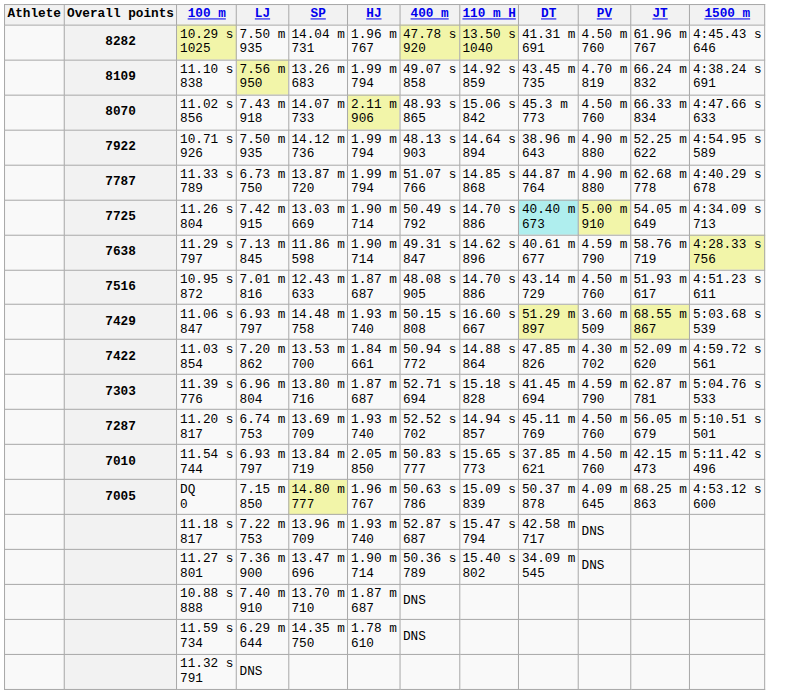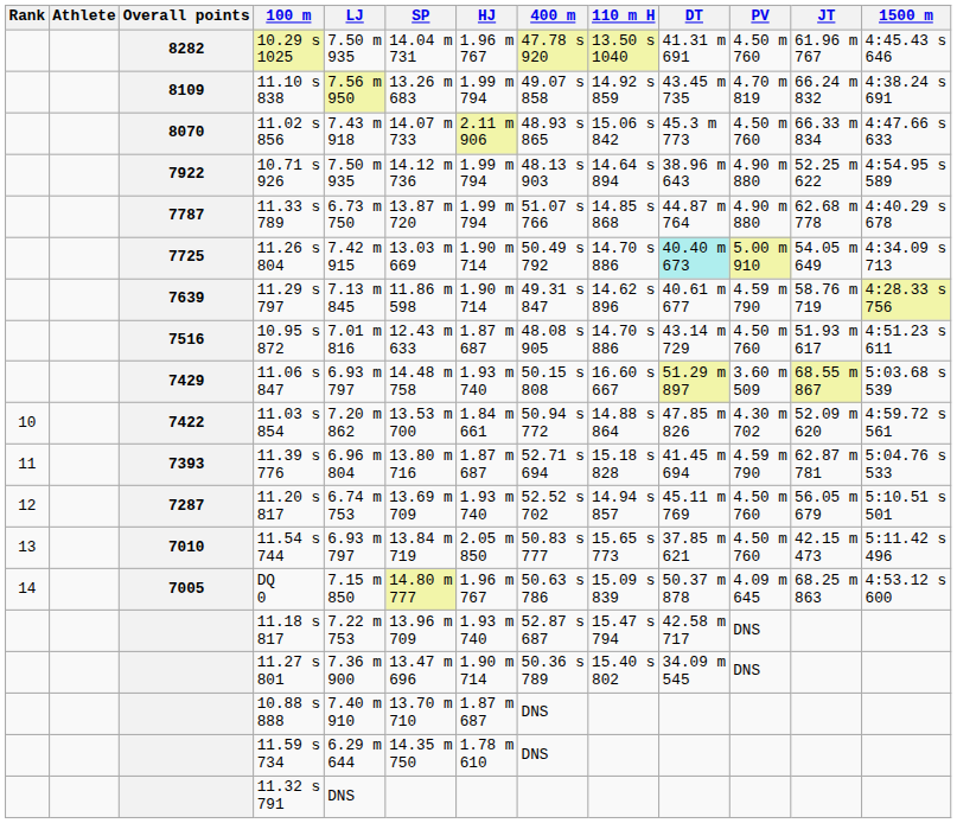 <table class="wikitable sortable" style="font-size:95%;">
 <tr>
+<th>Rank</th>
 <th>Athlete</th>
 <th>Overall points</th>
 <th><a href='#'>100 m</a></th>
 <th><a href='#'>LJ</a></th>
 <th><a href='#'>SP</a></th>
 <th><a href='#'>HJ</a></th>
 <th><a href='#'>400 m</a></th>
 <th><a href='#'>110 m H</a></th>
 <th><a href='#'>DT</a></th>
 <th><a href='#'>PV</a></th>
 <th><a href='#'>JT</a></th>
 <th><a href='#'>1500 m</a></th>
 </tr>
 <tr>
+<td align=center></td>
 <td></td>
 <th>8282</th>
 <td bgcolor="F2F5A9">10.29 s<br>1025</td>
 <td>7.50 m<br>935</td>
 <td>14.04 m<br>731</td>
 <td>1.96 m<br>767</td>
 <td bgcolor="F2F5A9">47.78 s <br>920</td>
 <td bgcolor="F2F5A9">13.50 s <br>1040</td>
 <td>41.31 m <br>691</td>
 <td>4.50 m <br>760</td>
 <td>61.96 m <br>767</td>
 <td>4:45.43 s <br>646</td>
 </tr>
 <tr>
+<td align=center></td>
 <td></td>
 <th>8109</th>
 <td>11.10 s <br>838</td>
 <td bgcolor="F2F5A9">7.56 m<br>950</td>
 <td>13.26 m<br>683</td>
 <td>1.99 m<br>794</td>
 <td>49.07 s <br>858</td>
 <td>14.92 s <br>859</td>
 <td>43.45 m <br>735</td>
 <td>4.70 m <br>819</td>
 <td>66.24 m <br>832</td>
 <td>4:38.24 s <br>691</td>
 </tr>
 <tr>
+<td align=center></td>
 <td></td>
 <th>8070</th>
 <td>11.02 s <br>856</td>
 <td>7.43 m<br>918</td>
 <td>14.07 m<br>733</td>
 <td bgcolor="F2F5A9">2.11 m<br>906</td>
 <td>48.93 s <br>865</td>
 <td>15.06 s <br>842</td>
 <td>45.3 m <br>773</td>
 <td>4.50 m <br>760</td>
 <td>66.33 m <br>834</td>
 <td>4:47.66 s <br>633</td>
 </tr>
 <tr>
+<td align=center></td>
 <td></td>
 <th>7922</th>
 <td>10.71 s <br>926</td>
 <td>7.50 m <br>935</td>
 <td>14.12 m <br>736</td>
 <td>1.99 m <br>794</td>
 <td>48.13 s <br>903</td>
 <td>14.64 s <br>894</td>
 <td>38.96 m <br>643</td>
 <td>4.90 m <br>880</td>
 <td>52.25 m <br>622</td>
 <td>4:54.95 s <br>589</td>
 </tr>
 <tr>
+<td align=center></td>
 <td></td>
 <th>7787</th>
 <td>11.33 s <br>789</td>
 <td>6.73 m <br>750</td>
 <td>13.87 m <br>720</td>
 <td>1.99 m <br>794</td>
 <td>51.07 s <br>766</td>
 <td>14.85 s <br>868</td>
 <td>44.87 m <br>764</td>
 <td>4.90 m <br>880</td>
 <td>62.68 m <br>778</td>
 <td>4:40.29 s <br>678</td>
 </tr>
 <tr>
+<td align=center></td>
 <td></td>
 <th>7725</th>
 <td>11.26 s <br>804</td>
 <td>7.42 m <br>915</td>
 <td>13.03 m <br>669</td>
 <td>1.90 m <br>714</td>
 <td>50.49 s <br>792</td>
 <td>14.70 s <br>886</td>
 <td style="background: paleturquoise;">40.40 m <br>673</td>
 <td bgcolor="F2F5A9">5.00 m <br>910</td>
 <td>54.05 m <br>649</td>
 <td>4:34.09 s <br>713</td>
 </tr>
 <tr>
+<td align=center></td>
 <td></td>
-<th>7638</th>
+<th>7639</th>
 <td>11.29 s <br>797</td>
 <td>7.13 m <br>845</td>
 <td>11.86 m <br>598</td>
 <td>1.90 m <br>714</td>
 <td>49.31 s <br>847</td>
 <td>14.62 s <br>896</td>
 <td>40.61 m <br>677</td>
 <td>4.59 m <br>790</td>
 <td>58.76 m <br>719</td>
 <td bgcolor="F2F5A9">4:28.33 s <br>756</td>
 </tr>
 <tr>
+<td align=center></td>
 <td></td>
 <th>7516</th>
 <td>10.95 s <br>872</td>
 <td>7.01 m <br> 816</td>
 <td>12.43 m <br>633</td>
 <td>1.87 m <br>687</td>
 <td>48.08 s <br>905</td>
 <td>14.70 s <br>886</td>
 <td>43.14 m <br>729</td>
 <td>4.50 m <br>760</td>
 <td>51.93 m <br>617</td>
 <td>4:51.23 s <br>611</td>
 </tr>
 <tr>
+<td align=center></td>
 <td></td>
 <th>7429</th>
 <td>11.06 s <br>847</td>
 <td>6.93 m <br>797</td>
 <td>14.48 m <br>758</td>
 <td>1.93 m <br>740</td>
 <td>50.15 s <br>808</td>
 <td>16.60 s <br>667</td>
 <td bgcolor="F2F5A9">51.29 m <br>897</td>
 <td>3.60 m <br>509</td>
 <td bgcolor="F2F5A9">68.55 m <br>867</td>
 <td>5:03.68 s <br>539</td>
 </tr>
 <tr>
+<td align=center>10</td>
 <td></td>
 <th>7422</th>
 <td>11.03 s <br>854</td>
 <td>7.20 m <br>862</td>
 <td>13.53 m <br>700</td>
 <td>1.84 m <br>661</td>
 <td>50.94 s <br>772</td>
 <td>14.88 s <br>864</td>
 <td>47.85 m <br>826</td>
 <td>4.30 m <br>702</td>
 <td>52.09 m <br>620</td>
 <td>4:59.72 s <br>561</td>
 </tr>
 <tr>
+<td align=center>11</td>
 <td></td>
-<th>7303</th>
+<th>7393</th>
 <td>11.39 s <br>776</td>
 <td>6.96 m <br>804</td>
 <td>13.80 m <br>716</td>
 <td>1.87 m <br>687</td>
 <td>52.71 s <br>694</td>
 <td>15.18 s <br>828</td>
 <td>41.45 m <br>694</td>
 <td>4.59 m <br>790</td>
 <td>62.87 m <br>781</td>
 <td>5:04.76 s <br>533</td>
 </tr>
 <tr>
+<td align=center>12</td>
 <td></td>
 <th>7287</th>
 <td>11.20 s <br>817</td>
 <td>6.74 m <br>753</td>
 <td>13.69 m <br>709</td>
 <td>1.93 m <br>740</td>
 <td>52.52 s <br>702</td>
 <td>14.94 s <br>857</td>
 <td>45.11 m <br>769</td>
 <td>4.50 m <br>760</td>
 <td>56.05 m <br> 679</td>
 <td>5:10.51 s <br>501</td>
 </tr>
 <tr>
+<td align=center>13</td>
 <td></td>
 <th>7010</th>
 <td>11.54 s <br>744</td>
 <td>6.93 m <br>797</td>
 <td>13.84 m <br>719</td>
 <td>2.05 m <br>850</td>
 <td>50.83 s <br>777</td>
 <td>15.65 s <br>773</td>
 <td>37.85 m <br>621</td>
 <td>4.50 m <br>760</td>
 <td>42.15 m <br>473</td>
 <td>5:11.42 s <br>496</td>
 </tr>
 <tr>
+<td align=center>14</td>
 <td></td>
 <th>7005</th>
 <td>DQ<br>0</td>
 <td>7.15 m <br>850</td>
 <td bgcolor="F2F5A9">14.80 m <br>777</td>
 <td>1.96 m <br>767</td>
 <td>50.63 s <br>786</td>
 <td>15.09 s <br> 839</td>
 <td>50.37 m <br>878</td>
 <td>4.09 m <br>645</td>
 <td>68.25 m <br>863</td>
 <td>4:53.12 s <br>600</td>
 </tr>
 <tr>
+<td align=center></td>
 <td></td>
 <th></th>
 <td>11.18 s <br>817</td>
 <td>7.22 m <br>753</td>
 <td>13.96 m <br>709</td>
 <td>1.93 m <br>740</td>
 <td>52.87 s <br>687</td>
 <td>15.47 s <br>794</td>
 <td>42.58 m <br>717</td>
 <td>DNS</td>
 <td></td>
 <td></td>
 </tr>
 <tr>
+<td align=center></td>
 <td></td>
 <th></th>
 <td>11.27 s <br>801</td>
 <td>7.36 m <br>900</td>
 <td>13.47 m <br>696</td>
 <td>1.90 m <br>714</td>
 <td>50.36 s <br>789</td>
 <td>15.40 s <br>802</td>
 <td>34.09 m <br>545</td>
 <td>DNS</td>
 <td></td>
 <td></td>
 </tr>
 <tr>
+<td align=center></td>
 <td></td>
 <th></th>
 <td>10.88 s <br>888</td>
 <td>7.40 m <br>910</td>
 <td>13.70 m <br>710</td>
 <td>1.87 m <br>687</td>
 <td>DNS</td>
 <td></td>
 <td></td>
 <td></td>
 <td></td>
 <td></td>
 </tr>
 <tr>
+<td align=center></td>
 <td></td>
 <th></th>
 <td>11.59 s <br>734</td>
 <td>6.29 m <br>644</td>
 <td>14.35 m <br>750</td>
 <td>1.78 m <br>610</td>
 <td>DNS</td>
 <td></td>
 <td></td>
 <td></td>
 <td></td>
 <td></td>
 </tr>
 <tr>
+<td align=center></td>
 <td></td>
 <th></th>
 <td>11.32 s <br>791</td>
 <td>DNS</td>
 <td></td>
 <td></td>
 <td></td>
 <td></td>
 <td></td>
 <td></td>
 <td></td>
 <td></td>
 </tr>
 </table>
